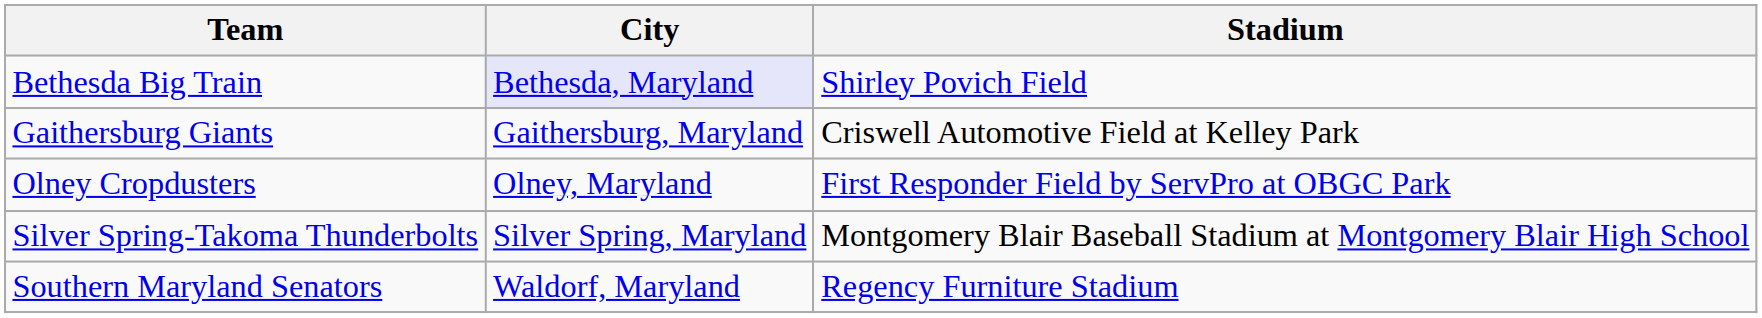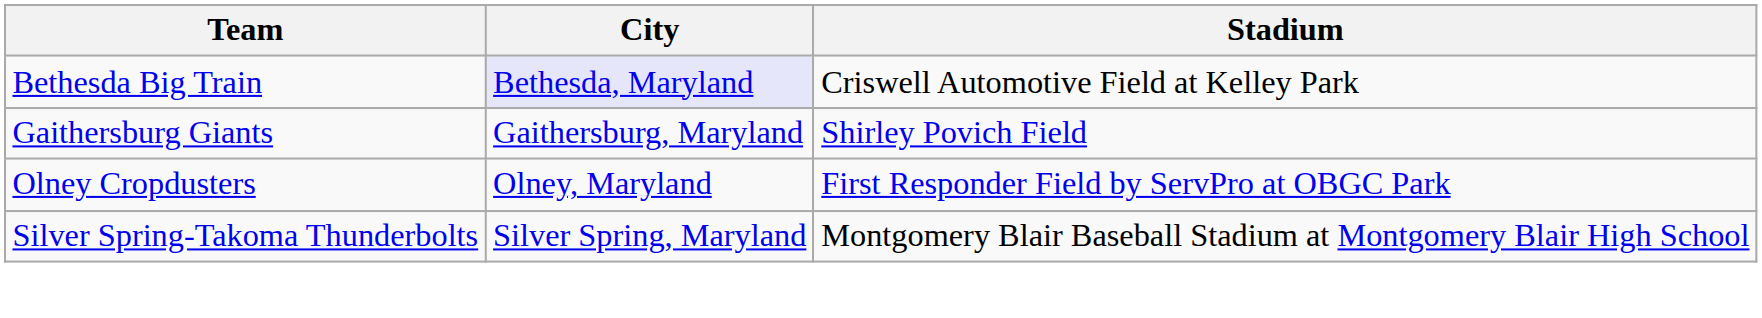 <table class="wikitable sortable">
 <tr>
 <th>Team</th>
 <th>City</th>
 <th>Stadium</th>
 </tr>
 <tr>
 <td><a href='#'>Bethesda Big Train</a></td>
 <td style="background: lavender;"><a href='#'>Bethesda, Maryland</a></td>
-<td><a href='#'>Shirley Povich Field</a></td>
+<td>Criswell Automotive Field at Kelley Park</td>
 </tr>
 <tr>
 <td><a href='#'>Gaithersburg Giants</a></td>
 <td><a href='#'>Gaithersburg, Maryland</a></td>
-<td>Criswell Automotive Field at Kelley Park</td>
+<td><a href='#'>Shirley Povich Field</a></td>
 </tr>
 <tr>
 <td><a href='#'>Olney Cropdusters</a></td>
 <td><a href='#'>Olney, Maryland</a></td>
 <td><a href='#'>First Responder Field by ServPro at OBGC Park</a></td>
 </tr>
 <tr>
 <td><a href='#'>Silver Spring-Takoma Thunderbolts</a></td>
 <td><a href='#'>Silver Spring, Maryland</a></td>
 <td>Montgomery Blair Baseball Stadium at <a href='#'>Montgomery Blair High School</a></td>
 </tr>
-<tr>
-<td><a href='#'>Southern Maryland Senators</a></td>
-<td><a href='#'>Waldorf, Maryland</a></td>
-<td><a href='#'>Regency Furniture Stadium</a></td>
-</tr>
 </table>
